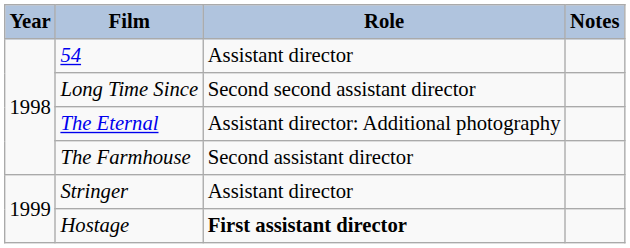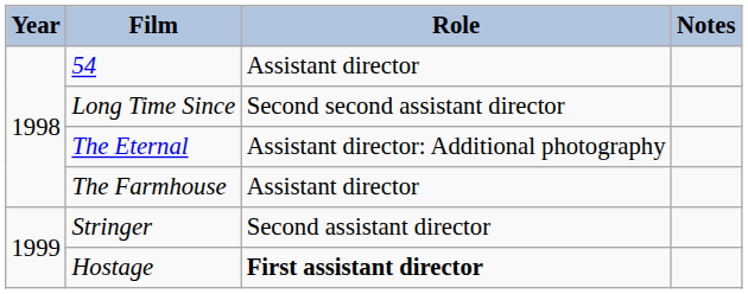 <table class="wikitable" style="font-size:95%;">
 <tr>
 <th style="background:#B0C4DE;">Year</th>
 <th style="background:#B0C4DE;">Film</th>
 <th style="background:#B0C4DE;">Role</th>
 <th style="background:#B0C4DE;">Notes</th>
 </tr>
 <tr>
 <td rowspan=4>1998</td>
 <td><em><a href='#'>54</a></em></td>
 <td>Assistant director</td>
 <td></td>
 </tr>
 <tr>
 <td><em>Long Time Since</em></td>
 <td>Second second assistant director</td>
 <td></td>
 </tr>
 <tr>
 <td><em><a href='#'>The Eternal</a></em></td>
 <td>Assistant director: Additional photography</td>
 <td></td>
 </tr>
 <tr>
 <td><em>The Farmhouse</em></td>
-<td>Second assistant director</td>
+<td>Assistant director</td>
 <td></td>
 </tr>
 <tr>
 <td rowspan=2>1999</td>
 <td><em>Stringer</em></td>
-<td>Assistant director</td>
+<td>Second assistant director</td>
 <td></td>
 </tr>
 <tr>
 <td><em>Hostage</em></td>
 <td><strong>First assistant director</strong></td>
 <td></td>
 </tr>
 </table>
